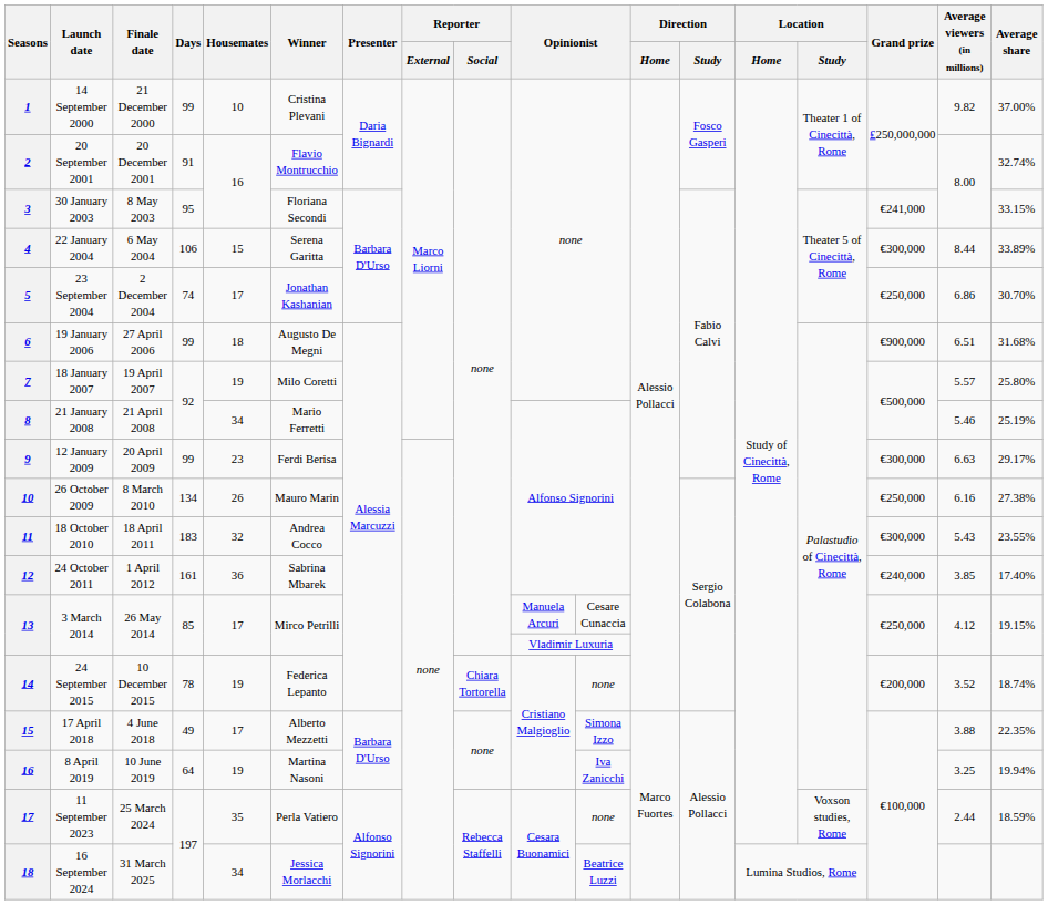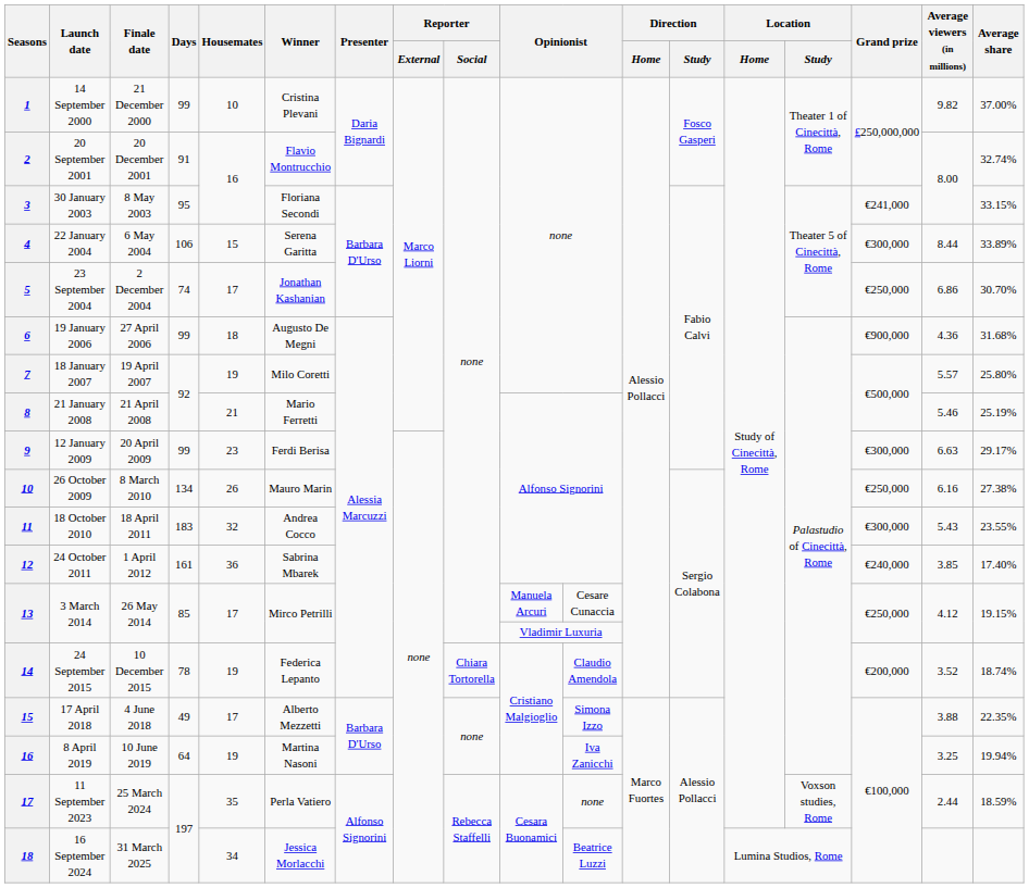 <table class="wikitable" style="font-size:90%; text-align:center; line-height:20px;">
 <tr>
 <th rowspan="2">Seasons</th>
 <th rowspan="2">Launch date</th>
 <th rowspan="2">Finale date</th>
 <th rowspan="2">Days</th>
 <th rowspan="2">Housemates</th>
 <th rowspan="2">Winner</th>
 <th rowspan="2">Presenter</th>
 <th colspan="2">Reporter</th>
 <th colspan="2" rowspan="2">Opinionist</th>
 <th colspan="2">Direction</th>
 <th colspan="2">Location</th>
 <th rowspan="2">Grand prize</th>
 <th rowspan="2">Average viewers<br><small>(in millions)</small></th>
 <th rowspan="2">Average share</th>
 </tr>
 <tr>
 <th><em>External</em></th>
 <th><em>Social</em></th>
 <th><em>Home</em></th>
 <th><em>Study</em></th>
 <th><em>Home</em></th>
 <th><em>Study</em></th>
 </tr>
 <tr>
 <th><em><a href='#'>1</a></em></th>
 <td>14 September 2000</td>
 <td>21 December 2000</td>
 <td>99</td>
 <td>10</td>
 <td>Cristina Plevani</td>
 <td rowspan="2"><a href='#'>Daria Bignardi</a></td>
 <td rowspan="8"><a href='#'>Marco Liorni</a></td>
 <td rowspan="14"><em>none</em></td>
 <td colspan="2" rowspan="7"><em>none</em></td>
 <td rowspan="15">Alessio Pollacci</td>
 <td rowspan="2"><a href='#'>Fosco Gasperi</a></td>
 <td rowspan="18">Study of <a href='#'>Cinecittà</a>, <a href='#'>Rome</a></td>
 <td rowspan="2">Theater 1 of <a href='#'>Cinecittà</a>, <a href='#'>Rome</a></td>
 <td rowspan="2"><a href='#'>₤</a>250,000,000</td>
 <td>9.82</td>
 <td>37.00%</td>
 </tr>
 <tr>
 <th><em><a href='#'>2</a></em></th>
 <td>20 September 2001</td>
 <td>20 December 2001</td>
 <td>91</td>
 <td rowspan="2">16</td>
 <td><a href='#'>Flavio Montrucchio</a></td>
 <td rowspan="2">8.00</td>
 <td>32.74%</td>
 </tr>
 <tr>
 <th><em><a href='#'>3</a></em></th>
 <td>30 January 2003</td>
 <td>8 May 2003</td>
 <td>95</td>
 <td>Floriana Secondi</td>
 <td rowspan="3"><a href='#'>Barbara D'Urso</a></td>
 <td rowspan="7">Fabio Calvi</td>
 <td rowspan="3">Theater 5 of <a href='#'>Cinecittà</a>, <a href='#'>Rome</a></td>
 <td>€241,000</td>
 <td>33.15%</td>
 </tr>
 <tr>
 <th><em><a href='#'>4</a></em></th>
 <td>22 January 2004</td>
 <td>6 May 2004</td>
 <td>106</td>
 <td>15</td>
 <td>Serena Garitta</td>
 <td>€300,000</td>
 <td>8.44</td>
 <td>33.89%</td>
 </tr>
 <tr>
 <th><em><a href='#'>5</a></em></th>
 <td>23 September 2004</td>
 <td>2 December 2004</td>
 <td>74</td>
 <td>17</td>
 <td><a href='#'>Jonathan Kashanian</a></td>
 <td>€250,000</td>
 <td>6.86</td>
 <td>30.70%</td>
 </tr>
 <tr>
 <th><em><a href='#'>6</a></em></th>
 <td>19 January 2006</td>
 <td>27 April 2006</td>
 <td>99</td>
 <td>18</td>
 <td>Augusto De Megni</td>
 <td rowspan="10"><a href='#'>Alessia Marcuzzi</a></td>
 <td rowspan="12"><em>Palastudio</em> of <a href='#'>Cinecittà</a>, <a href='#'>Rome</a></td>
 <td>€900,000</td>
-<td>6.51</td>
+<td>4.36</td>
 <td>31.68%</td>
 </tr>
 <tr>
 <th><em><a href='#'>7</a></em></th>
 <td>18 January 2007</td>
 <td>19 April 2007</td>
 <td rowspan="2">92</td>
 <td>19</td>
 <td>Milo Coretti</td>
 <td rowspan="2">€500,000</td>
 <td>5.57</td>
 <td>25.80%</td>
 </tr>
 <tr>
 <th><em><a href='#'>8</a></em></th>
 <td>21 January 2008</td>
 <td>21 April 2008</td>
-<td>34</td>
+<td>21</td>
 <td>Mario Ferretti</td>
 <td colspan="2" rowspan="5"><a href='#'>Alfonso Signorini</a></td>
 <td>5.46</td>
 <td>25.19%</td>
 </tr>
 <tr>
 <th><em><a href='#'>9</a></em></th>
 <td>12 January 2009</td>
 <td>20 April 2009</td>
 <td>99</td>
 <td>23</td>
 <td>Ferdi Berisa</td>
 <td rowspan="11"><em>none</em></td>
 <td>€300,000</td>
 <td>6.63</td>
 <td>29.17%</td>
 </tr>
 <tr>
 <th><em><a href='#'>10</a></em></th>
 <td>26 October 2009</td>
 <td>8 March 2010</td>
 <td>134</td>
 <td>26</td>
 <td>Mauro Marin</td>
 <td rowspan="6">Sergio Colabona</td>
 <td>€250,000</td>
 <td>6.16</td>
 <td>27.38%</td>
 </tr>
 <tr>
 <th><em><a href='#'>11</a></em></th>
 <td>18 October 2010</td>
 <td>18 April 2011</td>
 <td>183</td>
 <td>32</td>
 <td>Andrea Cocco</td>
 <td>€300,000</td>
 <td>5.43</td>
 <td>23.55%</td>
 </tr>
 <tr>
 <th><em><a href='#'>12</a></em></th>
 <td>24 October 2011</td>
 <td>1 April 2012</td>
 <td>161</td>
 <td>36</td>
 <td>Sabrina Mbarek</td>
 <td>€240,000</td>
 <td>3.85</td>
 <td>17.40%</td>
 </tr>
 <tr>
 <th rowspan="2"><em><a href='#'>13</a></em></th>
 <td rowspan="2">3 March 2014</td>
 <td rowspan="2">26 May 2014</td>
 <td rowspan="2">85</td>
 <td rowspan="2">17</td>
 <td rowspan="2">Mirco Petrilli</td>
 <td><a href='#'>Manuela Arcuri</a></td>
 <td>Cesare Cunaccia</td>
 <td rowspan="2">€250,000</td>
 <td rowspan="2">4.12</td>
 <td rowspan="2">19.15%</td>
 </tr>
 <tr>
 <td colspan="2"><a href='#'>Vladimir Luxuria</a></td>
 </tr>
 <tr>
 <th><em><a href='#'>14</a></em></th>
 <td>24 September 2015</td>
 <td>10 December 2015</td>
 <td>78</td>
 <td>19</td>
 <td>Federica Lepanto</td>
 <td><a href='#'>Chiara Tortorella</a></td>
 <td rowspan="3"><a href='#'>Cristiano Malgioglio</a></td>
-<td><em>none</em></td>
+<td><a href='#'>Claudio Amendola</a></td>
 <td>€200,000</td>
 <td>3.52</td>
 <td>18.74%</td>
 </tr>
 <tr>
 <th><em><a href='#'>15</a></em></th>
 <td>17 April 2018</td>
 <td>4 June 2018</td>
 <td>49</td>
 <td>17</td>
 <td>Alberto Mezzetti</td>
 <td rowspan="2"><a href='#'>Barbara D'Urso</a></td>
 <td rowspan="2"><em>none</em></td>
 <td><a href='#'>Simona Izzo</a></td>
 <td rowspan="4">Marco Fuortes</td>
 <td rowspan="4">Alessio Pollacci</td>
 <td rowspan="4">€100,000</td>
 <td>3.88</td>
 <td>22.35%</td>
 </tr>
 <tr>
 <th><em><a href='#'>16</a></em></th>
 <td>8 April 2019</td>
 <td>10 June 2019</td>
 <td>64</td>
 <td>19</td>
 <td>Martina Nasoni</td>
 <td><a href='#'>Iva Zanicchi</a></td>
 <td>3.25</td>
 <td>19.94%</td>
 </tr>
 <tr>
 <th><em><a href='#'>17</a></em></th>
 <td>11 September 2023</td>
 <td>25 March 2024</td>
 <td rowspan="2">197</td>
 <td>35</td>
 <td>Perla Vatiero</td>
 <td rowspan="2"><a href='#'>Alfonso Signorini</a></td>
 <td rowspan="2"><a href='#'>Rebecca Staffelli</a></td>
 <td rowspan="2"><a href='#'>Cesara Buonamici</a></td>
 <td><em>none</em></td>
 <td>Voxson studies, <a href='#'>Rome</a></td>
 <td>2.44</td>
 <td>18.59%</td>
 </tr>
 <tr>
 <th><em><a href='#'>18</a></em></th>
 <td>16 September 2024</td>
 <td>31 March 2025</td>
 <td>34</td>
 <td><a href='#'>Jessica Morlacchi</a></td>
 <td><a href='#'>Beatrice Luzzi</a></td>
 <td colspan="2">Lumina Studios, <a href='#'>Rome</a></td>
 <td></td>
 <td></td>
 </tr>
 </table>
